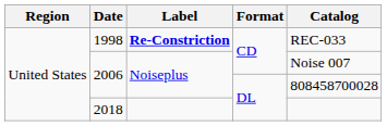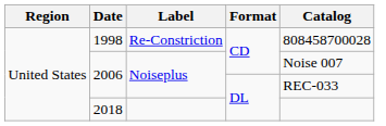 <table class="wikitable">
 <tr>
 <th>Region</th>
 <th>Date</th>
 <th>Label</th>
 <th>Format</th>
 <th>Catalog</th>
 </tr>
 <tr>
 <td rowspan="4">United States</td>
 <td>1998</td>
-<td><strong><a href='#'>Re-Constriction</a></strong></td>
+<td><a href='#'>Re-Constriction</a></td>
 <td rowspan="2"><a href='#'>CD</a></td>
-<td>REC-033</td>
+<td>808458700028</td>
 </tr>
 <tr>
 <td rowspan="2">2006</td>
 <td rowspan="2"><a href='#'>Noiseplus</a></td>
 <td>Noise 007</td>
 </tr>
 <tr>
 <td rowspan="2"><a href='#'>DL</a></td>
-<td>808458700028</td>
+<td>REC-033</td>
 </tr>
 <tr>
 <td>2018</td>
 <td></td>
 <td></td>
 </tr>
 </table>
